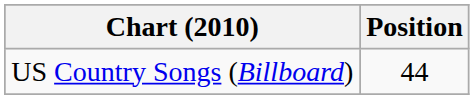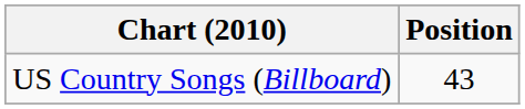 <table class="wikitable sortable">
 <tr>
 <th scope="col">Chart (2010)</th>
 <th scope="col">Position</th>
 </tr>
 <tr>
 <td>US <a href='#'>Country Songs</a> (<em><a href='#'>Billboard</a></em>)</td>
-<td align="center">44</td>
+<td align="center">43</td>
 </tr>
 </table>
